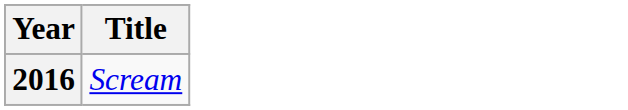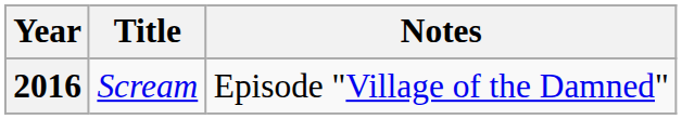 <table class="wikitable plainrowheaders">
 <tr>
 <th scope="col">Year</th>
 <th scope="col">Title</th>
+<th scope="col">Notes</th>
 </tr>
 <tr>
 <th scope="row">2016</th>
 <td><em><a href='#'>Scream</a></em></td>
+<td>Episode "<a href='#'>Village of the Damned</a>"</td>
 </tr>
 </table>
